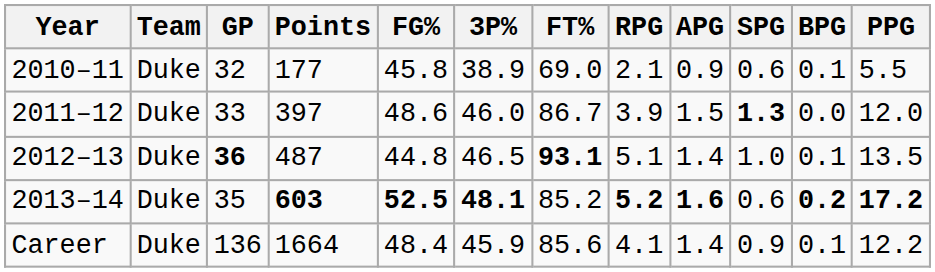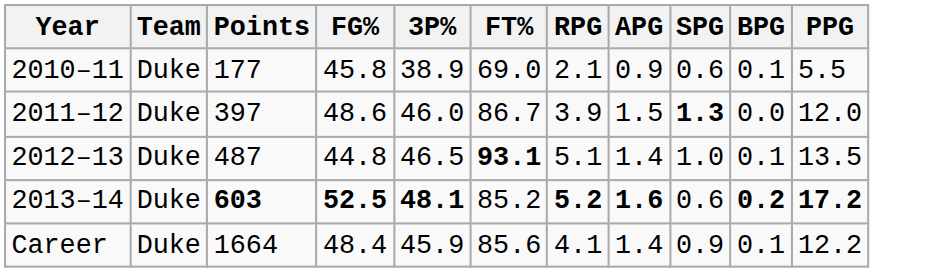 <table class="wikitable">
 <tr>
 <th>Year</th>
 <th>Team</th>
-<th>GP</th>
 <th>Points</th>
 <th>FG%</th>
 <th>3P%</th>
 <th>FT%</th>
 <th>RPG</th>
 <th>APG</th>
 <th>SPG</th>
 <th>BPG</th>
 <th>PPG</th>
 </tr>
 <tr>
 <td>2010–11</td>
 <td>Duke</td>
-<td>32</td>
 <td>177</td>
 <td>45.8</td>
 <td>38.9</td>
 <td>69.0</td>
 <td>2.1</td>
 <td>0.9</td>
 <td>0.6</td>
 <td>0.1</td>
 <td>5.5</td>
 </tr>
 <tr>
 <td>2011–12</td>
 <td>Duke</td>
-<td>33</td>
 <td>397</td>
 <td>48.6</td>
 <td>46.0</td>
 <td>86.7</td>
 <td>3.9</td>
 <td>1.5</td>
 <td><strong>1.3</strong></td>
 <td>0.0</td>
 <td>12.0</td>
 </tr>
 <tr>
 <td>2012–13</td>
 <td>Duke</td>
-<td><strong>36</strong></td>
 <td>487</td>
 <td>44.8</td>
 <td>46.5</td>
 <td><strong>93.1</strong></td>
 <td>5.1</td>
 <td>1.4</td>
 <td>1.0</td>
 <td>0.1</td>
 <td>13.5</td>
 </tr>
 <tr>
 <td>2013–14</td>
 <td>Duke</td>
-<td>35</td>
 <td><strong>603</strong></td>
 <td><strong>52.5</strong></td>
 <td><strong>48.1</strong></td>
 <td>85.2</td>
 <td><strong>5.2</strong></td>
 <td><strong>1.6</strong></td>
 <td>0.6</td>
 <td><strong>0.2</strong></td>
 <td><strong>17.2</strong></td>
 </tr>
 <tr>
 <td>Career</td>
 <td>Duke</td>
-<td>136</td>
 <td>1664</td>
 <td>48.4</td>
 <td>45.9</td>
 <td>85.6</td>
 <td>4.1</td>
 <td>1.4</td>
 <td>0.9</td>
 <td>0.1</td>
 <td>12.2</td>
 </tr>
 </table>
